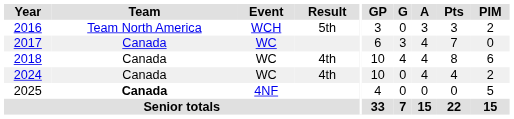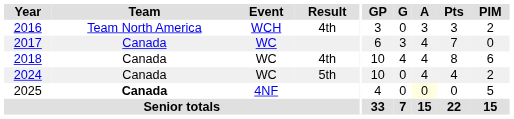 <table border="0" cellpadding="1" cellspacing="0" ID="Table3" style="text-align:center; width:40em">
 <tr ALIGN="center" bgcolor="#e0e0e0">
 <th>Year</th>
 <th>Team</th>
 <th>Event</th>
 <th>Result</th>
 <th rowspan="99" bgcolor="#ffffff"></th>
 <th>GP</th>
 <th>G</th>
 <th>A</th>
 <th>Pts</th>
 <th>PIM</th>
 </tr>
 <tr ALIGN="center">
 <td><a href='#'>2016</a></td>
 <td><a href='#'>Team North America</a></td>
 <td><a href='#'>WCH</a></td>
-<td>5th</td>
+<td>4th</td>
 <td>3</td>
 <td>0</td>
 <td>3</td>
 <td>3</td>
 <td>2</td>
 </tr>
 <tr bgcolor="#f0f0f0">
 <td><a href='#'>2017</a></td>
 <td><a href='#'>Canada</a></td>
 <td><a href='#'>WC</a></td>
 <td></td>
 <td>6</td>
 <td>3</td>
 <td>4</td>
 <td>7</td>
 <td>0</td>
 </tr>
 <tr>
 <td><a href='#'>2018</a></td>
 <td>Canada</td>
 <td>WC</td>
 <td>4th</td>
 <td>10</td>
 <td>4</td>
 <td>4</td>
 <td>8</td>
 <td>6</td>
 </tr>
 <tr bgcolor="#f0f0f0">
 <td><a href='#'>2024</a></td>
 <td>Canada</td>
 <td>WC</td>
-<td>4th</td>
+<td>5th</td>
 <td>10</td>
 <td>0</td>
 <td>4</td>
 <td>4</td>
 <td>2</td>
 </tr>
 <tr>
 <td>2025</td>
 <td><strong>Canada</strong></td>
 <td><a href='#'>4NF</a></td>
 <td></td>
 <td>4</td>
 <td>0</td>
-<td>0</td>
+<td style="background: lightyellow;">0</td>
 <td>0</td>
 <td>5</td>
 </tr>
 <tr bgcolor="#e0e0e0">
 <th colspan="4">Senior totals</th>
 <th>33</th>
 <th>7</th>
 <th>15</th>
 <th>22</th>
 <th>15</th>
 </tr>
 </table>
